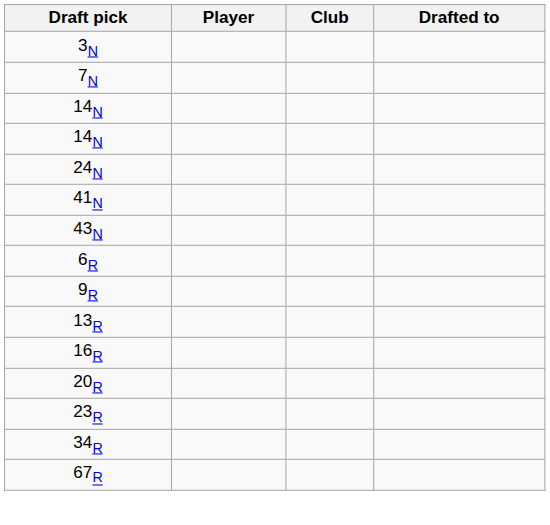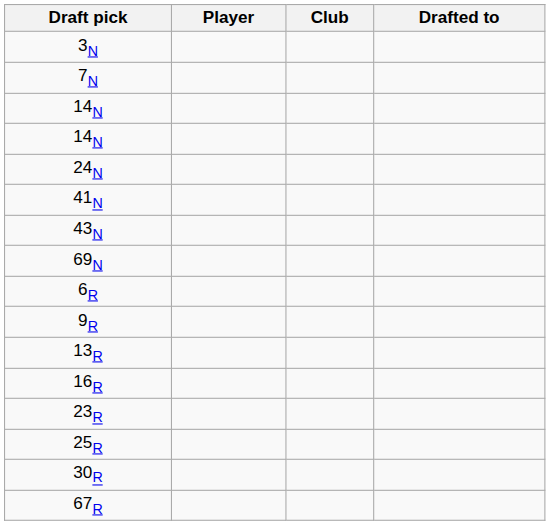 <table class="wikitable sortable" style="width:40%">
 <tr>
 <th class="unsortable">Draft pick</th>
 <th>Player</th>
 <th>Club</th>
 <th>Drafted to</th>
 </tr>
 <tr>
 <td align=center>3<sub><a href='#'>N</a></sub></td>
 <td></td>
 <td></td>
 <td></td>
 </tr>
 <tr>
 <td align=center>7<sub><a href='#'>N</a></sub></td>
 <td></td>
 <td></td>
 <td></td>
 </tr>
 <tr>
 <td align=center>14<sub><a href='#'>N</a></sub></td>
 <td></td>
 <td></td>
 <td></td>
 </tr>
 <tr>
 <td align=center>14<sub><a href='#'>N</a></sub></td>
 <td></td>
 <td></td>
 <td></td>
 </tr>
 <tr>
 <td align=center>24<sub><a href='#'>N</a></sub></td>
 <td></td>
 <td></td>
 <td></td>
 </tr>
 <tr>
 <td align=center>41<sub><a href='#'>N</a></sub></td>
 <td></td>
 <td></td>
 <td></td>
 </tr>
 <tr>
 <td align=center>43<sub><a href='#'>N</a></sub></td>
 <td></td>
 <td></td>
 <td></td>
 </tr>
 <tr>
+<td align=center>69<sub><a href='#'>N</a></sub></td>
+<td></td>
+<td></td>
+<td></td>
+</tr>
+<tr>
 <td align=center>6<sub><a href='#'>R</a></sub></td>
 <td></td>
 <td></td>
 <td></td>
 </tr>
 <tr>
 <td align=center>9<sub><a href='#'>R</a></sub></td>
 <td></td>
 <td></td>
 <td></td>
 </tr>
 <tr>
 <td align=center>13<sub><a href='#'>R</a></sub></td>
 <td></td>
 <td></td>
 <td></td>
 </tr>
 <tr>
 <td align=center>16<sub><a href='#'>R</a></sub></td>
 <td></td>
 <td></td>
 <td></td>
 </tr>
 <tr>
-<td align=center>20<sub><a href='#'>R</a></sub></td>
-<td></td>
-<td></td>
-<td></td>
-</tr>
-<tr>
 <td align=center>23<sub><a href='#'>R</a></sub></td>
 <td></td>
 <td></td>
 <td></td>
 </tr>
 <tr>
-<td align=center>34<sub><a href='#'>R</a></sub></td>
+<td align=center>25<sub><a href='#'>R</a></sub></td>
+<td></td>
+<td></td>
+<td></td>
+</tr>
+<tr>
+<td align=center>30<sub><a href='#'>R</a></sub></td>
 <td></td>
 <td></td>
 <td></td>
 </tr>
 <tr>
 <td align=center>67<sub><a href='#'>R</a></sub></td>
 <td></td>
 <td></td>
 <td></td>
 </tr>
 </table>
